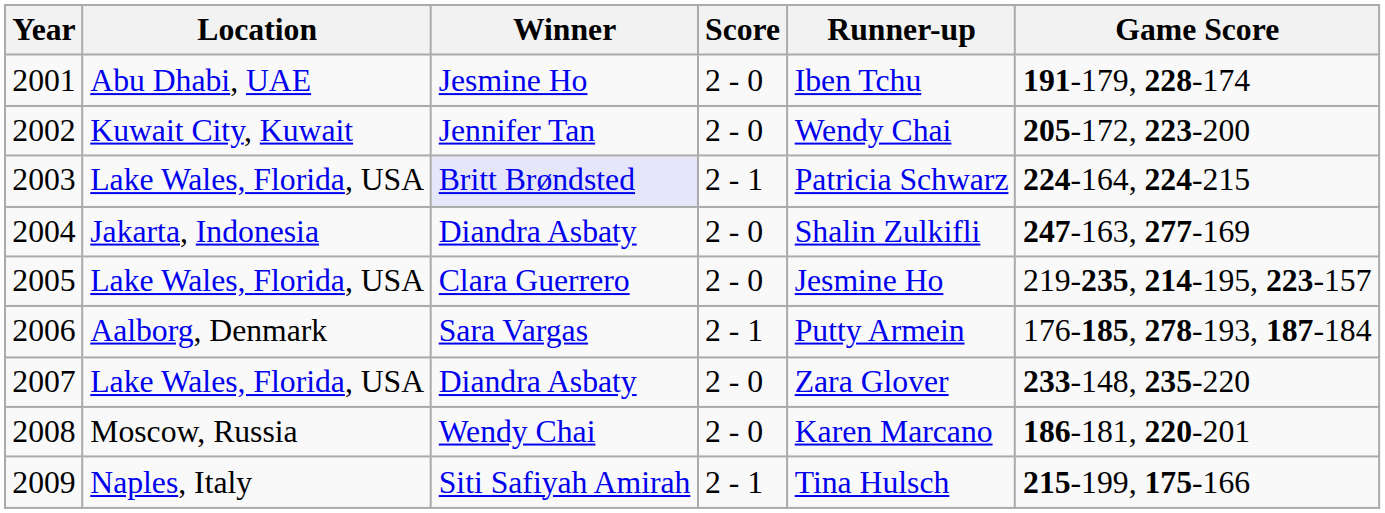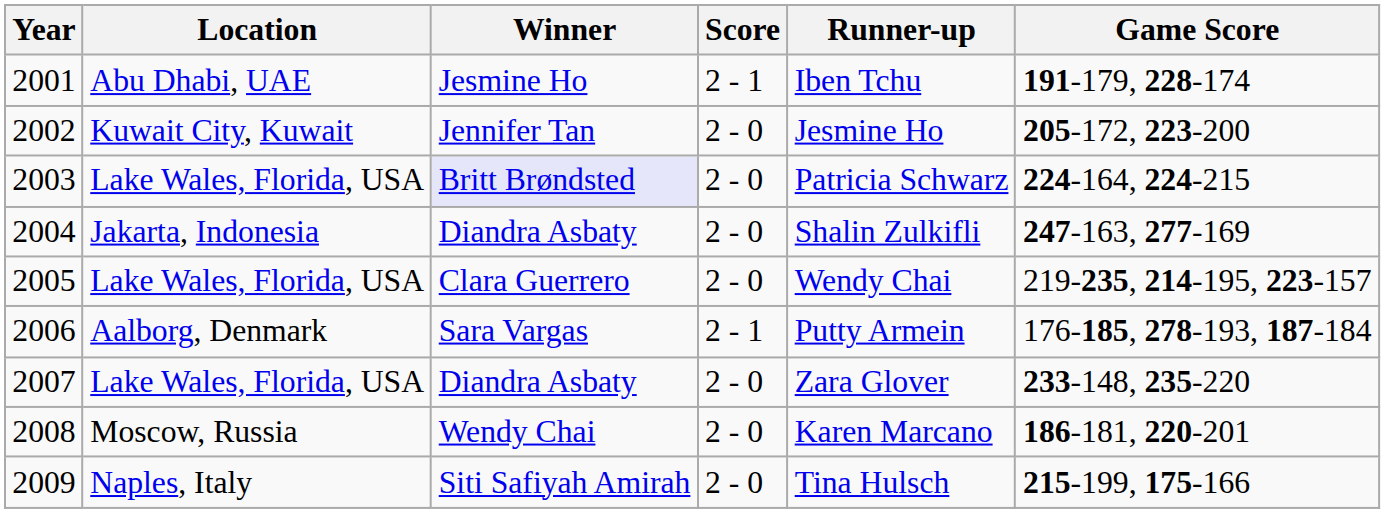 <table class="wikitable">
 <tr>
 <th>Year</th>
 <th>Location</th>
 <th>Winner</th>
 <th>Score</th>
 <th>Runner-up</th>
 <th>Game Score</th>
 </tr>
 <tr>
 <td>2001</td>
 <td><a href='#'>Abu Dhabi</a>, <a href='#'>UAE</a> </td>
 <td> <a href='#'>Jesmine Ho</a></td>
-<td>2 - 0</td>
+<td>2 - 1</td>
 <td> <a href='#'>Iben Tchu</a></td>
 <td><strong>191</strong>-179, <strong>228</strong>-174</td>
 </tr>
 <tr>
 <td>2002</td>
 <td><a href='#'>Kuwait City</a>, <a href='#'>Kuwait</a> </td>
 <td> <a href='#'>Jennifer Tan</a></td>
 <td>2 - 0</td>
-<td> <a href='#'>Wendy Chai</a></td>
+<td> <a href='#'>Jesmine Ho</a></td>
 <td><strong>205</strong>-172, <strong>223</strong>-200</td>
 </tr>
 <tr>
 <td>2003</td>
 <td><a href='#'>Lake Wales, Florida</a>, USA </td>
 <td style="background: lavender;"> <a href='#'>Britt Brøndsted</a></td>
-<td>2 - 1</td>
+<td>2 - 0</td>
 <td> <a href='#'>Patricia Schwarz</a></td>
 <td><strong>224</strong>-164, <strong>224</strong>-215</td>
 </tr>
 <tr>
 <td>2004</td>
 <td><a href='#'>Jakarta</a>, <a href='#'>Indonesia</a> </td>
 <td> <a href='#'>Diandra Asbaty</a></td>
 <td>2 - 0</td>
 <td> <a href='#'>Shalin Zulkifli</a></td>
 <td><strong>247</strong>-163, <strong>277</strong>-169</td>
 </tr>
 <tr>
 <td>2005</td>
 <td><a href='#'>Lake Wales, Florida</a>, USA </td>
 <td> <a href='#'>Clara Guerrero</a></td>
 <td>2 - 0</td>
-<td> <a href='#'>Jesmine Ho</a></td>
+<td> <a href='#'>Wendy Chai</a></td>
 <td>219-<strong>235</strong>, <strong>214</strong>-195, <strong>223</strong>-157</td>
 </tr>
 <tr>
 <td>2006</td>
 <td><a href='#'>Aalborg</a>, Denmark </td>
 <td> <a href='#'>Sara Vargas</a></td>
 <td>2 - 1</td>
 <td> <a href='#'>Putty Armein</a></td>
 <td>176-<strong>185</strong>, <strong>278</strong>-193, <strong>187</strong>-184</td>
 </tr>
 <tr>
 <td>2007</td>
 <td><a href='#'>Lake Wales, Florida</a>, USA </td>
 <td> <a href='#'>Diandra Asbaty</a></td>
 <td>2 - 0</td>
 <td> <a href='#'>Zara Glover</a></td>
 <td><strong>233</strong>-148, <strong>235</strong>-220</td>
 </tr>
 <tr>
 <td>2008</td>
 <td>Moscow, Russia </td>
 <td> <a href='#'>Wendy Chai</a></td>
 <td>2 - 0</td>
 <td> <a href='#'>Karen Marcano</a></td>
 <td><strong>186</strong>-181, <strong>220</strong>-201</td>
 </tr>
 <tr>
 <td>2009</td>
 <td><a href='#'>Naples</a>, Italy </td>
 <td> <a href='#'>Siti Safiyah Amirah</a></td>
-<td>2 - 1</td>
+<td>2 - 0</td>
 <td> <a href='#'>Tina Hulsch</a></td>
 <td><strong>215</strong>-199, <strong>175</strong>-166</td>
 </tr>
 </table>
